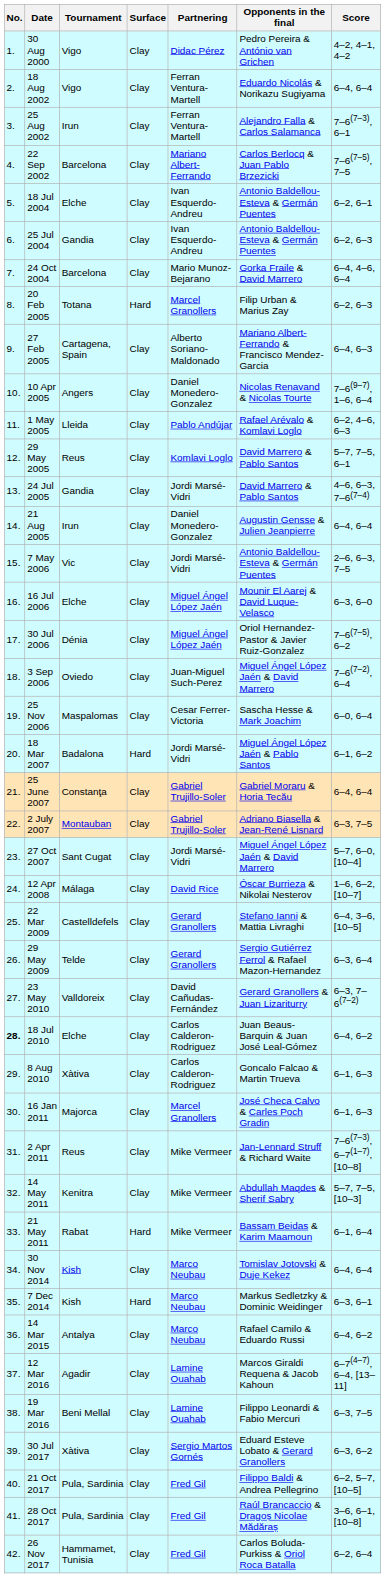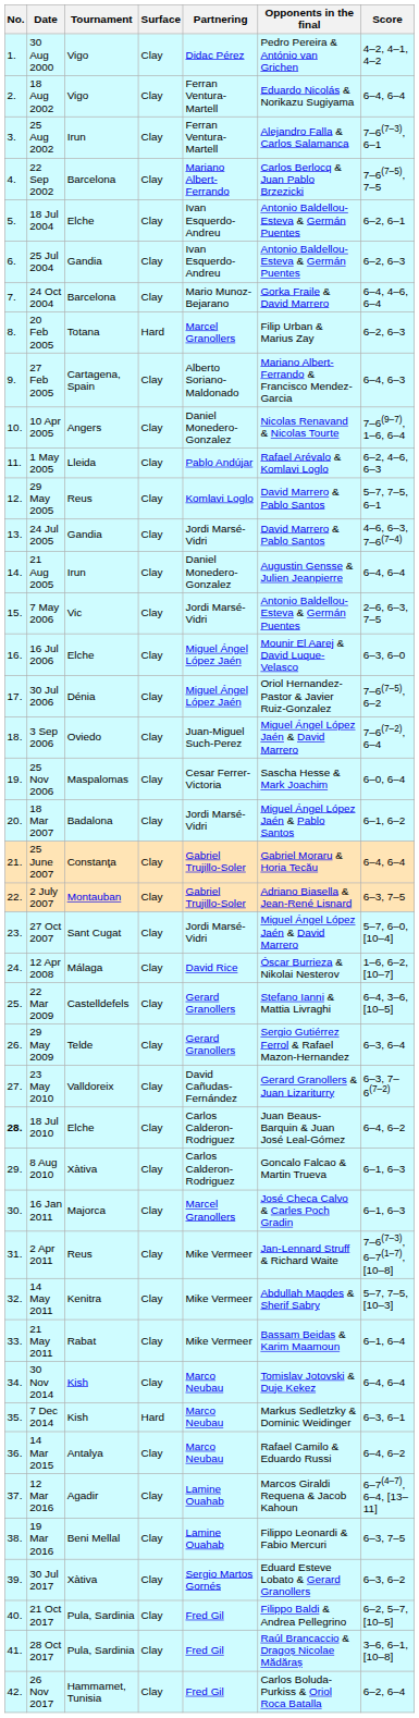 <table class="wikitable">
 <tr>
 <th>No.</th>
 <th>Date</th>
 <th>Tournament</th>
 <th>Surface</th>
 <th>Partnering</th>
 <th>Opponents in the final</th>
 <th>Score</th>
 </tr>
 <tr bgcolor="CFFCFF">
 <td>1.</td>
 <td>30 Aug 2000</td>
 <td>Vigo</td>
 <td>Clay</td>
 <td> <a href='#'>Didac Pérez</a></td>
 <td> Pedro Pereira &  <a href='#'>António van Grichen</a></td>
 <td>4–2, 4–1, 4–2</td>
 </tr>
 <tr bgcolor="CFFCFF">
 <td>2.</td>
 <td>18 Aug 2002</td>
 <td>Vigo</td>
 <td>Clay</td>
 <td> Ferran Ventura-Martell</td>
 <td> <a href='#'>Eduardo Nicolás</a> &  Norikazu Sugiyama</td>
 <td>6–4, 6–4</td>
 </tr>
 <tr bgcolor="CFFCFF">
 <td>3.</td>
 <td>25 Aug 2002</td>
 <td>Irun</td>
 <td>Clay</td>
 <td> Ferran Ventura-Martell</td>
 <td> <a href='#'>Alejandro Falla</a> &  <a href='#'>Carlos Salamanca</a></td>
 <td>7–6<sup>(7–3)</sup>, 6–1</td>
 </tr>
 <tr bgcolor="CFFCFF">
 <td>4.</td>
 <td>22 Sep 2002</td>
 <td>Barcelona</td>
 <td>Clay</td>
 <td> <a href='#'>Mariano Albert-Ferrando</a></td>
 <td> <a href='#'>Carlos Berlocq</a> &  <a href='#'>Juan Pablo Brzezicki</a></td>
 <td>7–6<sup>(7–5)</sup>, 7–5</td>
 </tr>
 <tr bgcolor="CFFCFF">
 <td>5.</td>
 <td>18 Jul 2004</td>
 <td>Elche</td>
 <td>Clay</td>
 <td> Ivan Esquerdo-Andreu</td>
 <td> <a href='#'>Antonio Baldellou-Esteva</a> &  <a href='#'>Germán Puentes</a></td>
 <td>6–2, 6–1</td>
 </tr>
 <tr bgcolor="CFFCFF">
 <td>6.</td>
 <td>25 Jul 2004</td>
 <td>Gandia</td>
 <td>Clay</td>
 <td> Ivan Esquerdo-Andreu</td>
 <td> <a href='#'>Antonio Baldellou-Esteva</a> &  <a href='#'>Germán Puentes</a></td>
 <td>6–2, 6–3</td>
 </tr>
 <tr bgcolor="CFFCFF">
 <td>7.</td>
 <td>24 Oct 2004</td>
 <td>Barcelona</td>
 <td>Clay</td>
 <td> Mario Munoz-Bejarano</td>
 <td> <a href='#'>Gorka Fraile</a> &  <a href='#'>David Marrero</a></td>
 <td>6–4, 4–6, 6–4</td>
 </tr>
 <tr bgcolor="CFFCFF">
 <td>8.</td>
 <td>20 Feb 2005</td>
 <td>Totana</td>
 <td>Hard</td>
 <td> <a href='#'>Marcel Granollers</a></td>
 <td> Filip Urban &  Marius Zay</td>
 <td>6–2, 6–3</td>
 </tr>
 <tr bgcolor="CFFCFF">
 <td>9.</td>
 <td>27 Feb 2005</td>
 <td>Cartagena, Spain</td>
 <td>Clay</td>
 <td> Alberto Soriano-Maldonado</td>
 <td> <a href='#'>Mariano Albert-Ferrando</a> &  Francisco Mendez-Garcia</td>
 <td>6–4, 6–3</td>
 </tr>
 <tr bgcolor="CFFCFF">
 <td>10.</td>
 <td>10 Apr 2005</td>
 <td>Angers</td>
 <td>Clay</td>
 <td> Daniel Monedero-Gonzalez</td>
 <td> <a href='#'>Nicolas Renavand</a> &  <a href='#'>Nicolas Tourte</a></td>
 <td>7–6<sup>(9–7)</sup>, 1–6, 6–4</td>
 </tr>
 <tr bgcolor="CFFCFF">
 <td>11.</td>
 <td>1 May 2005</td>
 <td>Lleida</td>
 <td>Clay</td>
 <td> <a href='#'>Pablo Andújar</a></td>
 <td> <a href='#'>Rafael Arévalo</a> &  <a href='#'>Komlavi Loglo</a></td>
 <td>6–2, 4–6, 6–3</td>
 </tr>
 <tr bgcolor="CFFCFF">
 <td>12.</td>
 <td>29 May 2005</td>
 <td>Reus</td>
 <td>Clay</td>
 <td> <a href='#'>Komlavi Loglo</a></td>
 <td> <a href='#'>David Marrero</a> &  <a href='#'>Pablo Santos</a></td>
 <td>5–7, 7–5, 6–1</td>
 </tr>
 <tr bgcolor="CFFCFF">
 <td>13.</td>
 <td>24 Jul 2005</td>
 <td>Gandia</td>
 <td>Clay</td>
 <td> Jordi Marsé-Vidri</td>
 <td> <a href='#'>David Marrero</a> &  <a href='#'>Pablo Santos</a></td>
 <td>4–6, 6–3, 7–6<sup>(7–4)</sup></td>
 </tr>
 <tr bgcolor="CFFCFF">
 <td>14.</td>
 <td>21 Aug 2005</td>
 <td>Irun</td>
 <td>Clay</td>
 <td> Daniel Monedero-Gonzalez</td>
 <td> <a href='#'>Augustin Gensse</a> &  <a href='#'>Julien Jeanpierre</a></td>
 <td>6–4, 6–4</td>
 </tr>
 <tr bgcolor="CFFCFF">
 <td>15.</td>
 <td>7 May 2006</td>
 <td>Vic</td>
 <td>Clay</td>
 <td> Jordi Marsé-Vidri</td>
 <td> <a href='#'>Antonio Baldellou-Esteva</a> &  <a href='#'>Germán Puentes</a></td>
 <td>2–6, 6–3, 7–5</td>
 </tr>
 <tr bgcolor="CFFCFF">
 <td>16.</td>
 <td>16 Jul 2006</td>
 <td>Elche</td>
 <td>Clay</td>
 <td> <a href='#'>Miguel Ángel López Jaén</a></td>
 <td> <a href='#'>Mounir El Aarej</a> &  <a href='#'>David Luque-Velasco</a></td>
 <td>6–3, 6–0</td>
 </tr>
 <tr bgcolor="CFFCFF">
 <td>17.</td>
 <td>30 Jul 2006</td>
 <td>Dénia</td>
 <td>Clay</td>
 <td> <a href='#'>Miguel Ángel López Jaén</a></td>
 <td> Oriol Hernandez-Pastor &  Javier Ruiz-Gonzalez</td>
 <td>7–6<sup>(7–5)</sup>, 6–2</td>
 </tr>
 <tr bgcolor="CFFCFF">
 <td>18.</td>
 <td>3 Sep 2006</td>
 <td>Oviedo</td>
 <td>Clay</td>
 <td> Juan-Miguel Such-Perez</td>
 <td> <a href='#'>Miguel Ángel López Jaén</a> &  <a href='#'>David Marrero</a></td>
 <td>7–6<sup>(7–2)</sup>, 6–4</td>
 </tr>
 <tr bgcolor="CFFCFF">
 <td>19.</td>
 <td>25 Nov 2006</td>
 <td>Maspalomas</td>
 <td>Clay</td>
 <td> Cesar Ferrer-Victoria</td>
 <td> Sascha Hesse &  <a href='#'>Mark Joachim</a></td>
 <td>6–0, 6–4</td>
 </tr>
 <tr bgcolor="CFFCFF">
 <td>20.</td>
 <td>18 Mar 2007</td>
 <td>Badalona</td>
-<td>Hard</td>
+<td>Clay</td>
 <td> Jordi Marsé-Vidri</td>
 <td> <a href='#'>Miguel Ángel López Jaén</a> &  <a href='#'>Pablo Santos</a></td>
 <td>6–1, 6–2</td>
 </tr>
 <tr bgcolor="moccasin">
 <td>21.</td>
 <td>25 June 2007</td>
 <td>Constanţa</td>
 <td>Clay</td>
 <td> <a href='#'>Gabriel Trujillo-Soler</a></td>
 <td> <a href='#'>Gabriel Moraru</a> &  <a href='#'>Horia Tecău</a></td>
 <td>6–4, 6–4</td>
 </tr>
 <tr bgcolor="moccasin">
 <td>22.</td>
 <td>2 July 2007</td>
 <td><a href='#'>Montauban</a></td>
 <td>Clay</td>
 <td> <a href='#'>Gabriel Trujillo-Soler</a></td>
 <td> <a href='#'>Adriano Biasella</a> &  <a href='#'>Jean-René Lisnard</a></td>
 <td>6–3, 7–5</td>
 </tr>
 <tr bgcolor="CFFCFF">
 <td>23.</td>
 <td>27 Oct 2007</td>
 <td Sant Cugat del Vallès>Sant Cugat</td>
 <td>Clay</td>
 <td> Jordi Marsé-Vidri</td>
 <td> <a href='#'>Miguel Ángel López Jaén</a> &  <a href='#'>David Marrero</a></td>
 <td>5–7, 6–0, [10–4]</td>
 </tr>
 <tr bgcolor="CFFCFF">
 <td>24.</td>
 <td>12 Apr 2008</td>
 <td>Málaga</td>
 <td>Clay</td>
 <td> <a href='#'>David Rice</a></td>
 <td> <a href='#'>Óscar Burrieza</a> &  Nikolai Nesterov</td>
 <td>1–6, 6–2, [10–7]</td>
 </tr>
 <tr bgcolor="CFFCFF">
 <td>25.</td>
 <td>22 Mar 2009</td>
 <td>Castelldefels</td>
 <td>Clay</td>
 <td> <a href='#'>Gerard Granollers</a></td>
 <td> <a href='#'>Stefano Ianni</a> &  Mattia Livraghi</td>
 <td>6–4, 3–6, [10–5]</td>
 </tr>
 <tr bgcolor="CFFCFF">
 <td>26.</td>
 <td>29 May 2009</td>
 <td>Telde</td>
 <td>Clay</td>
 <td> <a href='#'>Gerard Granollers</a></td>
 <td> <a href='#'>Sergio Gutiérrez Ferrol</a> &  Rafael Mazon-Hernandez</td>
 <td>6–3, 6–4</td>
 </tr>
 <tr bgcolor="CFFCFF">
 <td>27.</td>
 <td>23 May 2010</td>
 <td>Valldoreix</td>
 <td>Clay</td>
 <td> David Cañudas-Fernández</td>
 <td> <a href='#'>Gerard Granollers</a> &  <a href='#'>Juan Lizariturry</a></td>
 <td>6–3, 7–6<sup>(7–2)</sup></td>
 </tr>
 <tr bgcolor="CFFCFF">
 <td><strong>28.</strong></td>
 <td>18 Jul 2010</td>
 <td>Elche</td>
 <td>Clay</td>
 <td> Carlos Calderon-Rodriguez</td>
 <td> Juan Beaus-Barquin &  Juan José Leal-Gómez</td>
 <td>6–4, 6–2</td>
 </tr>
 <tr bgcolor="CFFCFF">
 <td>29.</td>
 <td>8 Aug 2010</td>
 <td>Xàtiva</td>
 <td>Clay</td>
 <td> Carlos Calderon-Rodriguez</td>
 <td> Goncalo Falcao &  Martin Trueva</td>
 <td>6–1, 6–3</td>
 </tr>
 <tr bgcolor="CFFCFF">
 <td>30.</td>
 <td>16 Jan 2011</td>
 <td>Majorca</td>
 <td>Clay</td>
 <td> <a href='#'>Marcel Granollers</a></td>
 <td> <a href='#'>José Checa Calvo</a> &  <a href='#'>Carles Poch Gradin</a></td>
 <td>6–1, 6–3</td>
 </tr>
 <tr bgcolor="CFFCFF">
 <td>31.</td>
 <td>2 Apr 2011</td>
 <td>Reus</td>
 <td>Clay</td>
 <td> Mike Vermeer</td>
 <td> <a href='#'>Jan-Lennard Struff</a> &  Richard Waite</td>
 <td>7–6<sup>(7–3)</sup>, 6–7<sup>(1–7)</sup>, [10–8]</td>
 </tr>
 <tr bgcolor="CFFCFF">
 <td>32.</td>
 <td>14 May 2011</td>
 <td>Kenitra</td>
 <td>Clay</td>
 <td> Mike Vermeer</td>
 <td> <a href='#'>Abdullah Maqdes</a> &  <a href='#'>Sherif Sabry</a></td>
 <td>5–7, 7–5, [10–3]</td>
 </tr>
 <tr bgcolor="CFFCFF">
 <td>33.</td>
 <td>21 May 2011</td>
 <td>Rabat</td>
-<td>Hard</td>
+<td>Clay</td>
 <td> Mike Vermeer</td>
 <td> <a href='#'>Bassam Beidas</a> &  <a href='#'>Karim Maamoun</a></td>
 <td>6–1, 6–4</td>
 </tr>
 <tr bgcolor="CFFCFF">
 <td>34.</td>
 <td>30 Nov 2014</td>
 <td><a href='#'>Kish</a></td>
 <td>Clay</td>
 <td> <a href='#'>Marco Neubau</a></td>
 <td> <a href='#'>Tomislav Jotovski</a> &  <a href='#'>Duje Kekez</a></td>
 <td>6–4, 6–4</td>
 </tr>
 <tr bgcolor="CFFCFF">
 <td>35.</td>
 <td>7 Dec 2014</td>
 <td>Kish</td>
 <td>Hard</td>
 <td> <a href='#'>Marco Neubau</a></td>
 <td> Markus Sedletzky &  Dominic Weidinger</td>
 <td>6–3, 6–1</td>
 </tr>
 <tr bgcolor="CFFCFF">
 <td>36.</td>
 <td>14 Mar 2015</td>
 <td>Antalya</td>
 <td>Clay</td>
 <td> <a href='#'>Marco Neubau</a></td>
 <td> Rafael Camilo &  Eduardo Russi</td>
 <td>6–4, 6–2</td>
 </tr>
 <tr bgcolor="CFFCFF">
 <td>37.</td>
 <td>12 Mar 2016</td>
 <td>Agadir</td>
 <td>Clay</td>
 <td> <a href='#'>Lamine Ouahab</a></td>
 <td> Marcos Giraldi Requena &  Jacob Kahoun</td>
 <td>6–7<sup>(4–7)</sup>, 6–4, [13–11]</td>
 </tr>
 <tr bgcolor="CFFCFF">
 <td>38.</td>
 <td>19 Mar 2016</td>
 <td>Beni Mellal</td>
 <td>Clay</td>
 <td> <a href='#'>Lamine Ouahab</a></td>
 <td> Filippo Leonardi &  Fabio Mercuri</td>
 <td>6–3, 7–5</td>
 </tr>
 <tr bgcolor="CFFCFF">
 <td>39.</td>
 <td>30 Jul 2017</td>
 <td>Xàtiva</td>
 <td>Clay</td>
 <td> <a href='#'>Sergio Martos Gornés</a></td>
 <td> Eduard Esteve Lobato &  <a href='#'>Gerard Granollers</a></td>
 <td>6–3, 6–2</td>
 </tr>
 <tr bgcolor="CFFCFF">
 <td>40.</td>
 <td>21 Oct 2017</td>
 <td>Pula, Sardinia</td>
 <td>Clay</td>
 <td> <a href='#'>Fred Gil</a></td>
 <td> <a href='#'>Filippo Baldi</a> &  Andrea Pellegrino</td>
 <td>6–2, 5–7, [10–5]</td>
 </tr>
 <tr bgcolor="CFFCFF">
 <td>41.</td>
 <td>28 Oct 2017</td>
 <td>Pula, Sardinia</td>
 <td>Clay</td>
 <td> <a href='#'>Fred Gil</a></td>
 <td> <a href='#'>Raúl Brancaccio</a> &  <a href='#'>Dragoș Nicolae Mădăraș</a></td>
 <td>3–6, 6–1, [10–8]</td>
 </tr>
 <tr bgcolor="CFFCFF">
 <td>42.</td>
 <td>26 Nov 2017</td>
 <td>Hammamet, Tunisia</td>
 <td>Clay</td>
 <td> <a href='#'>Fred Gil</a></td>
 <td> Carlos Boluda-Purkiss &  <a href='#'>Oriol Roca Batalla</a></td>
 <td>6–2, 6–4</td>
 </tr>
 </table>
